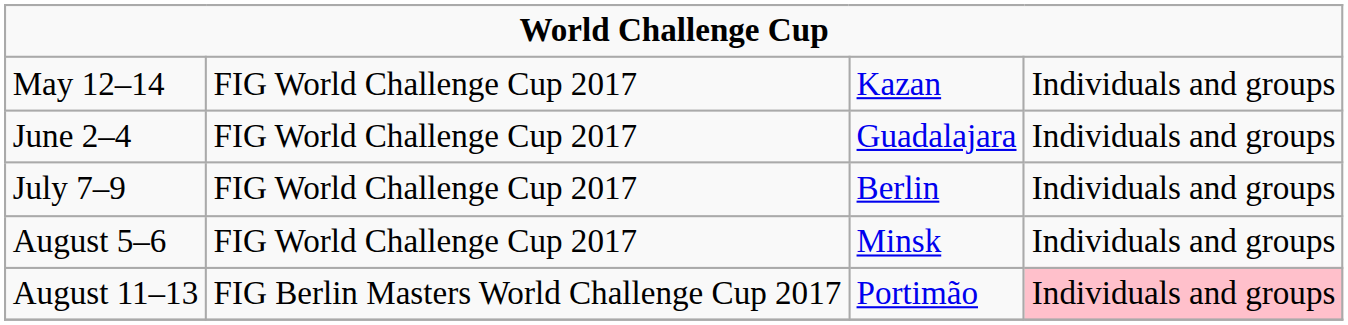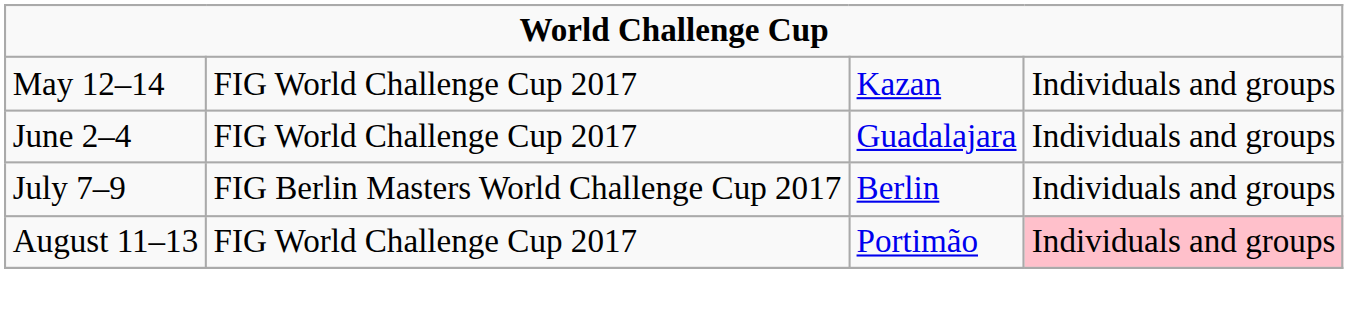 <table class="wikitable">
 <tr>
 <td colspan="4" style="text-align:center;"><strong>World Challenge Cup</strong> </td>
 </tr>
 <tr>
 <td>May 12–14</td>
 <td>FIG World Challenge Cup 2017</td>
 <td>  <a href='#'>Kazan</a></td>
 <td>Individuals and groups</td>
 </tr>
 <tr>
 <td>June 2–4</td>
 <td>FIG World Challenge Cup 2017</td>
 <td>  <a href='#'>Guadalajara</a></td>
 <td>Individuals and groups</td>
 </tr>
 <tr>
 <td>July 7–9</td>
-<td>FIG World Challenge Cup 2017</td>
+<td>FIG Berlin Masters World Challenge Cup 2017</td>
 <td>  <a href='#'>Berlin</a></td>
 <td>Individuals and groups</td>
 </tr>
 <tr>
-<td>August 5–6</td>
+<td>August 11–13</td>
 <td>FIG World Challenge Cup 2017</td>
-<td>  <a href='#'>Minsk</a></td>
-<td>Individuals and groups</td>
-</tr>
-<tr>
-<td>August 11–13</td>
-<td>FIG Berlin Masters World Challenge Cup 2017</td>
 <td>  <a href='#'>Portimão</a></td>
 <td style="background: pink;">Individuals and groups</td>
 </tr>
 <tr>
 </tr>
 </table>
